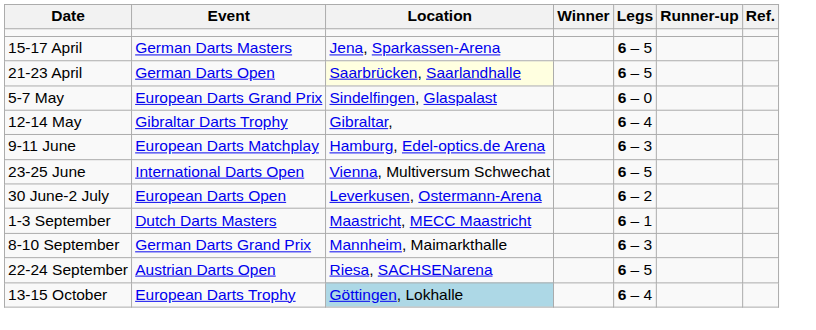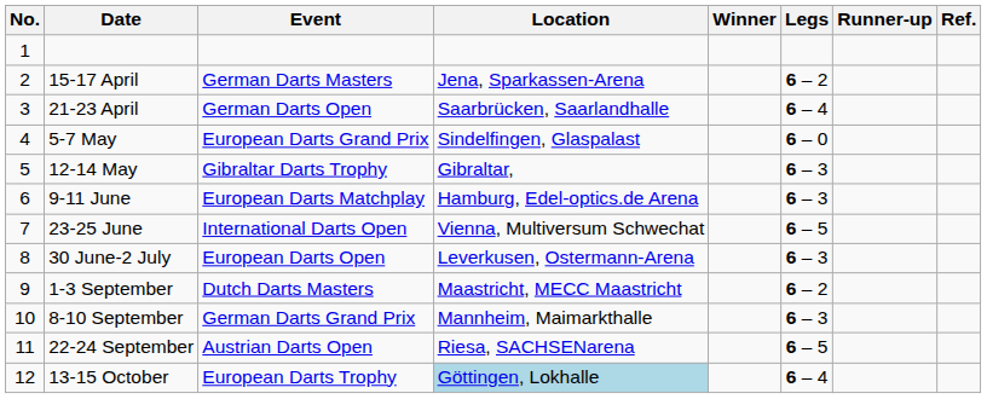 <table class="wikitable">
 <tr>
+<th>No.</th>
 <th>Date</th>
 <th>Event</th>
 <th>Location</th>
 <th>Winner</th>
 <th>Legs</th>
 <th>Runner-up</th>
 <th>Ref.</th>
 </tr>
 <tr>
+<td align=center>1</td>
 <td align=left></td>
 <td></td>
 <td></td>
 <td align="right"></td>
 <td align="center"></td>
 <td></td>
 <td align="center"></td>
 </tr>
 <tr>
+<td align=center>2</td>
 <td align=left>15-17 April</td>
 <td><a href='#'>German Darts Masters</a></td>
 <td> <a href='#'>Jena</a>, <a href='#'>Sparkassen-Arena</a></td>
 <td align="right"></td>
-<td align="center"><strong>6</strong> – 5</td>
+<td align="center"><strong>6</strong> – 2</td>
 <td></td>
 <td align="center"></td>
 </tr>
 <tr>
+<td align=center>3</td>
 <td align=left>21-23 April</td>
 <td><a href='#'>German Darts Open</a></td>
-<td style="background: lightyellow;"> <a href='#'>Saarbrücken</a>, <a href='#'>Saarlandhalle</a></td>
+<td> <a href='#'>Saarbrücken</a>, <a href='#'>Saarlandhalle</a></td>
 <td align="right"></td>
-<td align="center"><strong>6</strong> – 5</td>
+<td align="center"><strong>6</strong> – 4</td>
 <td></td>
 <td align="center"></td>
 </tr>
 <tr>
+<td align=center>4</td>
 <td align=left>5-7 May</td>
 <td><a href='#'>European Darts Grand Prix</a></td>
 <td> <a href='#'>Sindelfingen</a>, <a href='#'>Glaspalast</a></td>
 <td align="right"></td>
 <td align="center"><strong>6</strong> – 0</td>
 <td></td>
 <td align="center"></td>
 </tr>
 <tr>
+<td align=center>5</td>
 <td align=left>12-14 May</td>
 <td><a href='#'>Gibraltar Darts Trophy</a></td>
 <td> <a href='#'>Gibraltar</a>, </td>
 <td align="right"></td>
-<td align="center"><strong>6</strong> – 4</td>
+<td align="center"><strong>6</strong> – 3</td>
 <td></td>
 <td align="center"></td>
 </tr>
 <tr>
+<td align=center>6</td>
 <td align=left>9-11 June</td>
 <td><a href='#'>European Darts Matchplay</a></td>
 <td> <a href='#'>Hamburg</a>, <a href='#'>Edel-optics.de Arena</a></td>
 <td align="right"></td>
 <td align="center"><strong>6</strong> – 3</td>
 <td></td>
 <td align="center"></td>
 </tr>
 <tr>
+<td align=center>7</td>
 <td align=left>23-25 June</td>
 <td><a href='#'>International Darts Open</a></td>
 <td> <a href='#'>Vienna</a>, Multiversum Schwechat</td>
 <td align="right"></td>
 <td align="center"><strong>6</strong> – 5</td>
 <td></td>
 <td align="center"></td>
 </tr>
 <tr>
+<td align=center>8</td>
 <td align=left>30 June-2 July</td>
 <td><a href='#'>European Darts Open</a></td>
 <td> <a href='#'>Leverkusen</a>, <a href='#'>Ostermann-Arena</a></td>
+<td align="right"></td>
+<td align="center"><strong>6</strong> – 3</td>
+<td></td>
+<td align="center"></td>
+</tr>
+<tr>
+<td align=center>9</td>
+<td align=left>1-3 September</td>
+<td><a href='#'>Dutch Darts Masters</a></td>
+<td> <a href='#'>Maastricht</a>, <a href='#'>MECC Maastricht</a></td>
 <td align="right"></td>
 <td align="center"><strong>6</strong> – 2</td>
 <td></td>
 <td align="center"></td>
 </tr>
 <tr>
-<td align=left>1-3 September</td>
-<td><a href='#'>Dutch Darts Masters</a></td>
-<td> <a href='#'>Maastricht</a>, <a href='#'>MECC Maastricht</a></td>
-<td align="right"></td>
-<td align="center"><strong>6</strong> – 1</td>
-<td></td>
-<td align="center"></td>
-</tr>
-<tr>
+<td align=center>10</td>
 <td align=left>8-10 September</td>
 <td><a href='#'>German Darts Grand Prix</a></td>
 <td> <a href='#'>Mannheim</a>, Maimarkthalle</td>
 <td align="right"></td>
 <td align="center"><strong>6</strong> – 3</td>
 <td></td>
 <td align="center"></td>
 </tr>
 <tr>
+<td align=center>11</td>
 <td align=left>22-24 September</td>
 <td><a href='#'>Austrian Darts Open</a></td>
 <td> <a href='#'>Riesa</a>, <a href='#'>SACHSENarena</a></td>
 <td align="right"></td>
 <td align="center"><strong>6</strong> – 5</td>
 <td></td>
 <td align="center"></td>
 </tr>
 <tr>
+<td align=center>12</td>
 <td align=left>13-15 October</td>
 <td><a href='#'>European Darts Trophy</a></td>
 <td style="background: lightblue;"> <a href='#'>Göttingen</a>, Lokhalle</td>
 <td align="right"></td>
 <td align="center"><strong>6</strong> – 4</td>
 <td></td>
 <td align="center"></td>
 </tr>
 </table>
